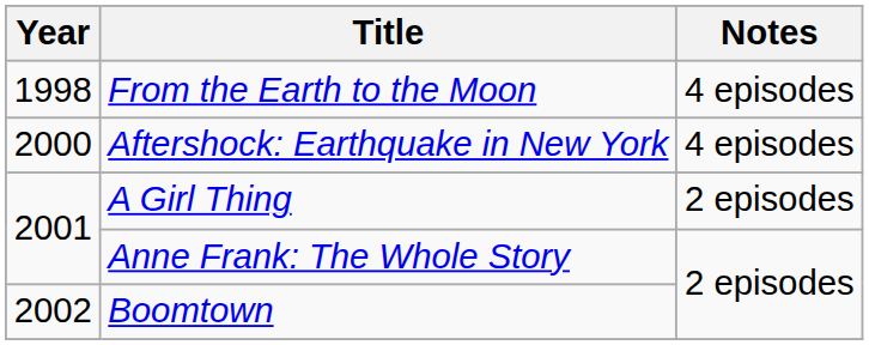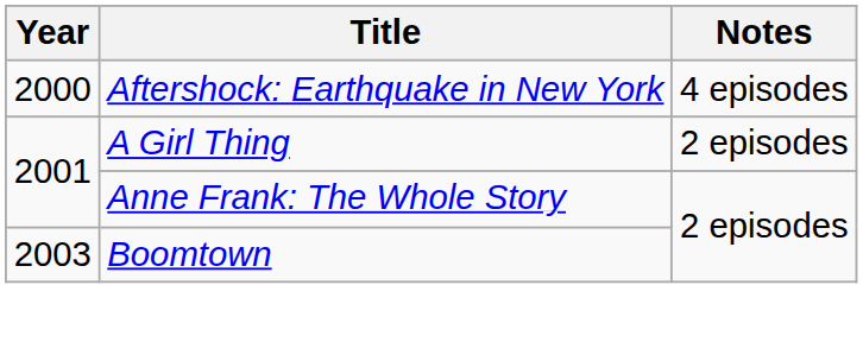 <table class="wikitable">
 <tr>
 <th>Year</th>
 <th>Title</th>
 <th>Notes</th>
-</tr>
-<tr>
-<td>1998</td>
-<td><em><a href='#'>From the Earth to the Moon</a></em></td>
-<td>4 episodes</td>
 </tr>
 <tr>
 <td>2000</td>
 <td><em><a href='#'>Aftershock: Earthquake in New York</a></em></td>
 <td>4 episodes</td>
 </tr>
 <tr>
 <td rowspan=2>2001</td>
 <td><em><a href='#'>A Girl Thing</a></em></td>
 <td>2 episodes</td>
 </tr>
 <tr>
 <td><em><a href='#'>Anne Frank: The Whole Story</a></em></td>
 <td rowspan=2>2 episodes</td>
 </tr>
 <tr>
-<td>2002</td>
+<td>2003</td>
 <td><em><a href='#'>Boomtown</a></em></td>
 </tr>
 </table>
